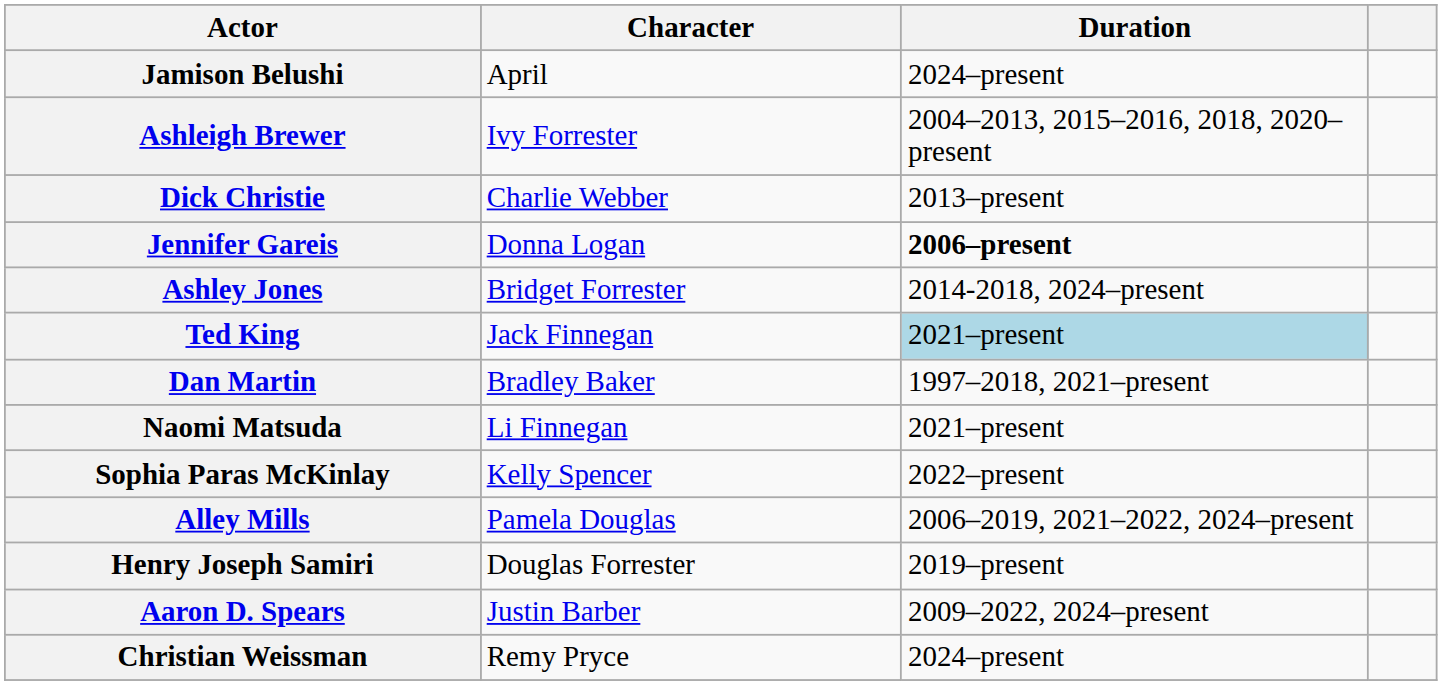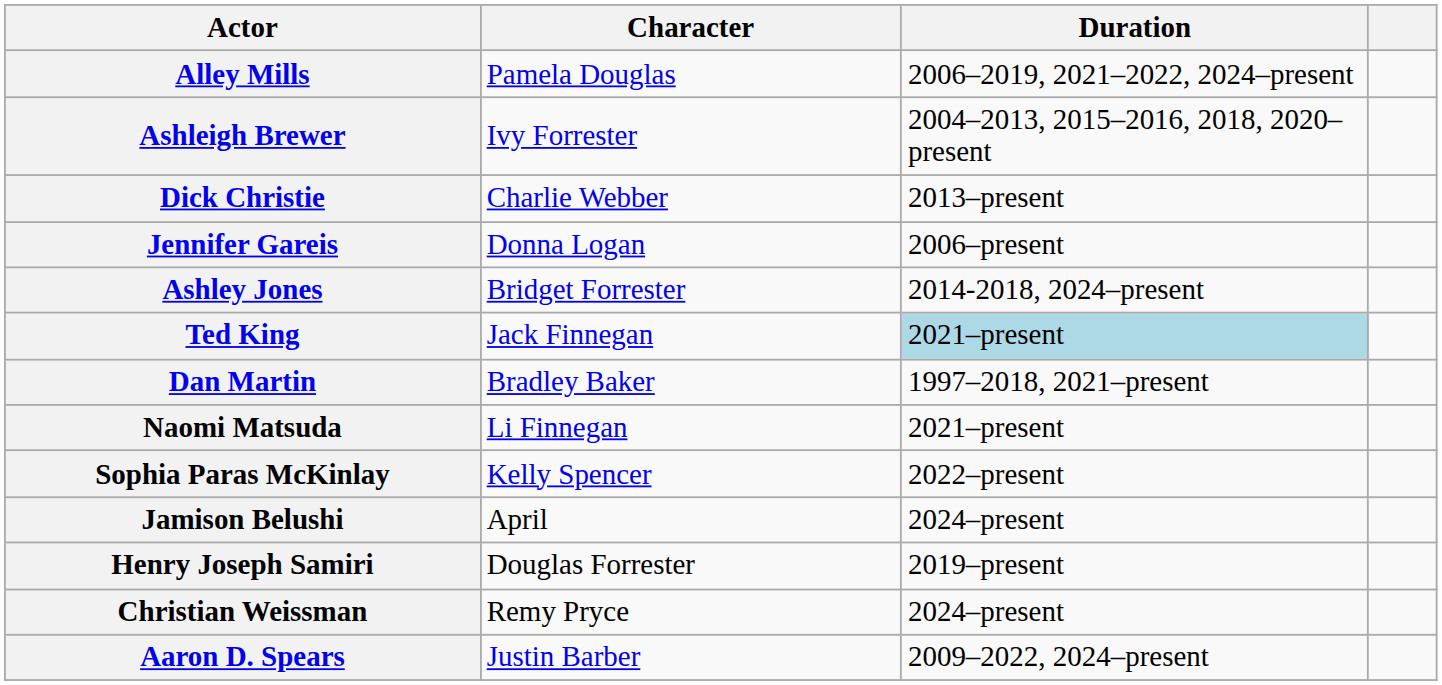 <table class="wikitable plainrowheaders unsortable" style="width:50%;">
 <tr>
 <th scope="col" style="width:35em;">Actor</th>
 <th scope="col" style="width:30em;">Character</th>
 <th scope="col" style="width:35em;">Duration</th>
 <th scope="col" style="width:5em;"><br></th>
 </tr>
 <tr>
-<th scope="row">Jamison Belushi</th>
-<td>April</td>
-<td>2024–present</td>
+<th scope="row"><a href='#'>Alley Mills</a></th>
+<td><a href='#'>Pamela Douglas</a></td>
+<td>2006–2019, 2021–2022, 2024–present</td>
 <td style="text-align:center;"></td>
 </tr>
 <tr>
 <th scope="row"><a href='#'>Ashleigh Brewer</a></th>
 <td><a href='#'>Ivy Forrester</a></td>
 <td>2004–2013, 2015–2016, 2018, 2020–present</td>
 <td style="text-align:center;"></td>
 </tr>
 <tr>
 <th scope="row"><a href='#'>Dick Christie</a></th>
 <td><a href='#'>Charlie Webber</a></td>
 <td>2013–present</td>
 <td style="text-align:center;"></td>
 </tr>
 <tr>
 <th scope="row"><a href='#'>Jennifer Gareis</a></th>
 <td><a href='#'>Donna Logan</a></td>
-<td><strong>2006–present</strong></td>
+<td>2006–present</td>
 <td style="text-align:center;"></td>
 </tr>
 <tr>
 <th scope="row"><a href='#'>Ashley Jones</a></th>
 <td><a href='#'>Bridget Forrester</a></td>
 <td>2014-2018, 2024–present</td>
 <td style="text-align:center;"></td>
 </tr>
 <tr>
 <th scope="row"><a href='#'>Ted King</a></th>
 <td><a href='#'>Jack Finnegan</a></td>
 <td style="background: lightblue;">2021–present</td>
 <td style="text-align:center;"></td>
 </tr>
 <tr>
 <th scope="row"><a href='#'>Dan Martin</a></th>
 <td><a href='#'>Bradley Baker</a></td>
 <td>1997–2018, 2021–present</td>
 <td style="text-align:center;"></td>
 </tr>
 <tr>
 <th scope="row">Naomi Matsuda</th>
 <td><a href='#'>Li Finnegan</a></td>
 <td>2021–present</td>
 <td style="text-align:center;"></td>
 </tr>
 <tr>
 <th scope="row">Sophia Paras McKinlay</th>
 <td><a href='#'>Kelly Spencer</a></td>
 <td>2022–present</td>
 <td style="text-align:center;"></td>
 </tr>
 <tr>
-<th scope="row"><a href='#'>Alley Mills</a></th>
-<td><a href='#'>Pamela Douglas</a></td>
-<td>2006–2019, 2021–2022, 2024–present</td>
+<th scope="row">Jamison Belushi</th>
+<td>April</td>
+<td>2024–present</td>
 <td style="text-align:center;"></td>
 </tr>
 <tr>
 <th scope="row">Henry Joseph Samiri</th>
 <td>Douglas Forrester</td>
 <td>2019–present</td>
 <td style="text-align:center;"></td>
 </tr>
 <tr>
+<th scope="row">Christian Weissman</th>
+<td>Remy Pryce</td>
+<td>2024–present</td>
+<td style="text-align:center;"></td>
+</tr>
+<tr>
 <th scope="row"><a href='#'>Aaron D. Spears</a></th>
 <td><a href='#'>Justin Barber</a></td>
 <td>2009–2022, 2024–present</td>
 <td style="text-align:center;"></td>
 </tr>
-<tr>
-<th scope="row">Christian Weissman</th>
-<td>Remy Pryce</td>
-<td>2024–present</td>
-<td style="text-align:center;"></td>
-</tr>
 </table>
